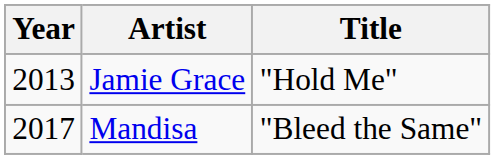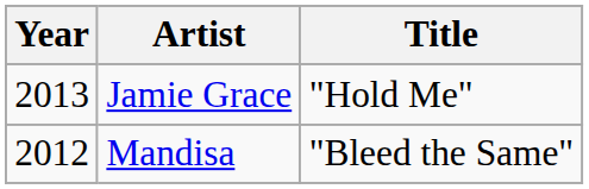 <table class="wikitable plainrowheaders" style="text-align:left;">
 <tr>
 <th>Year</th>
 <th>Artist</th>
 <th>Title</th>
 </tr>
 <tr>
 <td>2013</td>
 <td><a href='#'>Jamie Grace</a></td>
 <td>"Hold Me"</td>
 </tr>
 <tr>
-<td>2017</td>
+<td>2012</td>
 <td><a href='#'>Mandisa</a></td>
 <td>"Bleed the Same"</td>
 </tr>
 </table>
